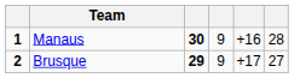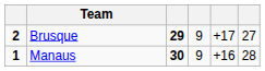 <table class="wikitable" style="text-align: center;">
 <tr>
 <th width=20></th>
 <th width=165>Team</th>
 <th width=20></th>
 <th width=20></th>
 <th width=20></th>
 <th width=20></th>
 </tr>
 <tr>
+<td><strong>2</strong></td>
+<td align=left> <a href='#'>Brusque</a></td>
+<td><strong>29</strong></td>
+<td>9</td>
+<td>+17</td>
+<td>27</td>
+</tr>
+<tr>
 <td><strong>1</strong></td>
 <td align=left> <a href='#'>Manaus</a></td>
 <td><strong>30</strong></td>
 <td>9</td>
 <td>+16</td>
 <td>28</td>
 </tr>
-<tr>
-<td><strong>2</strong></td>
-<td align=left> <a href='#'>Brusque</a></td>
-<td><strong>29</strong></td>
-<td>9</td>
-<td>+17</td>
-<td>27</td>
-</tr>
 </table>
